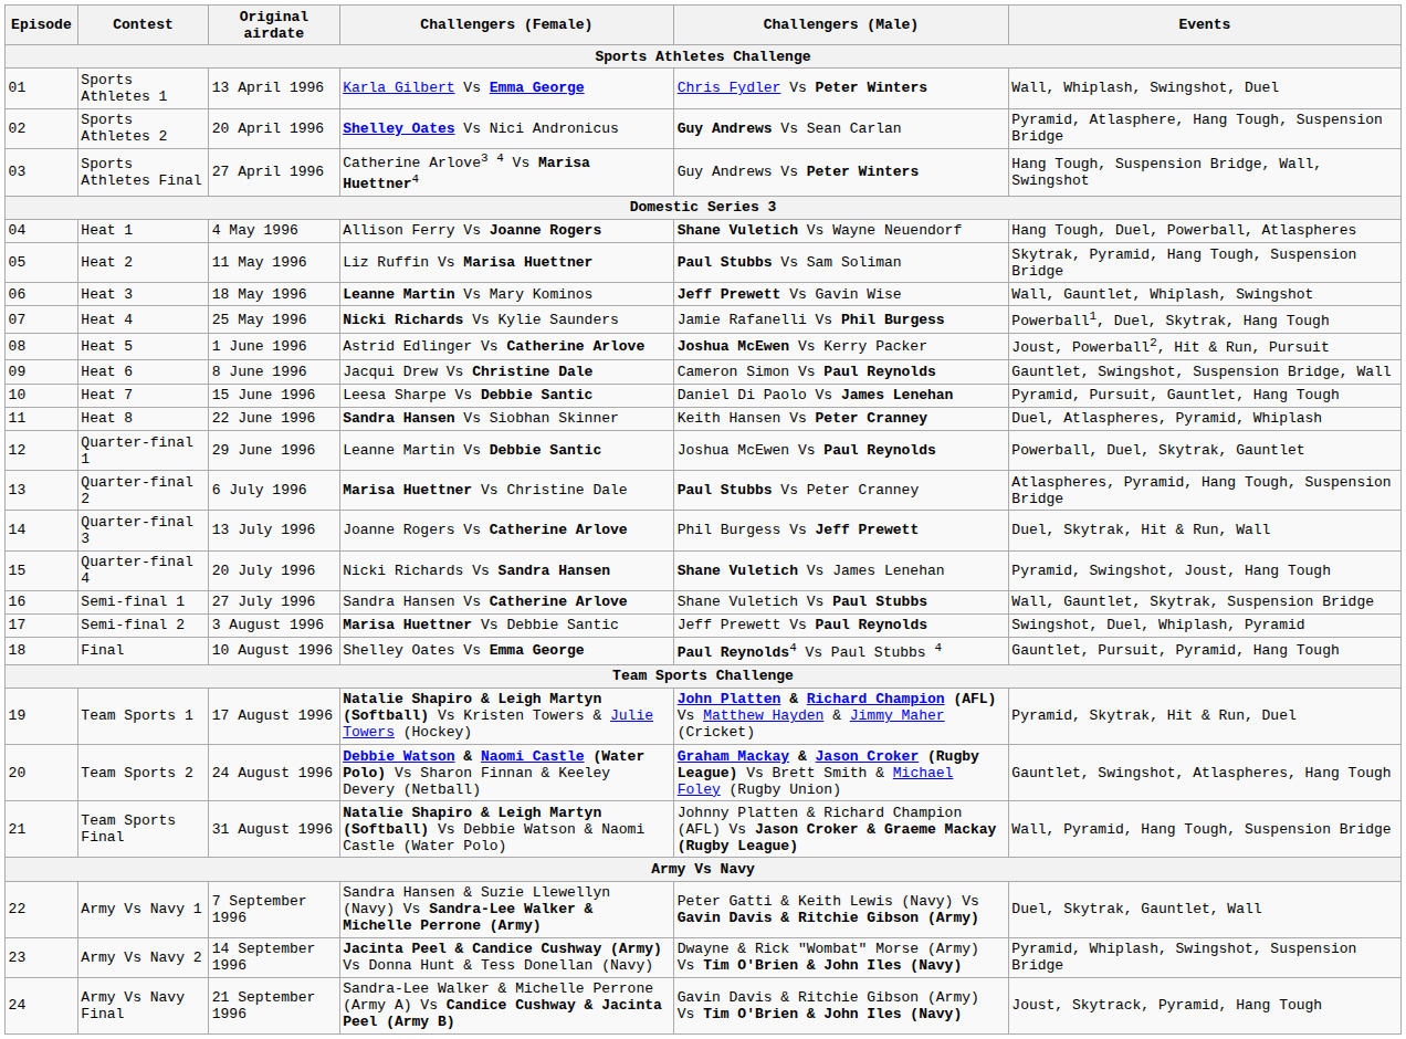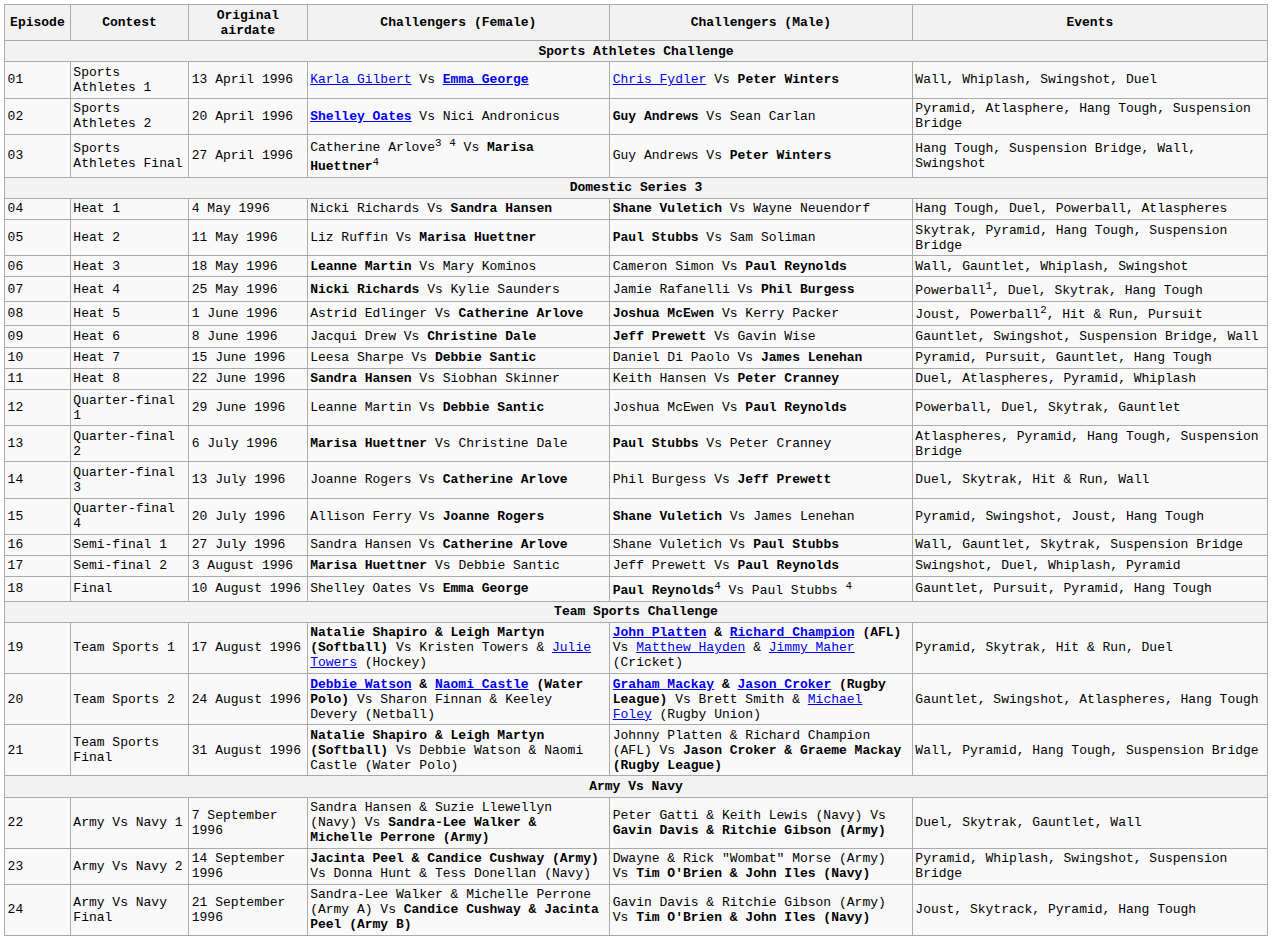 <table class="wikitable"  style="width:100%; margin-right:0;"series; a Team Sports special and Army Vs Navy series.>
 <tr>
 <th style="width:5%;">Episode</th>
 <th style="width:9%;">Contest</th>
 <th style="width:9%;">Original airdate</th>
 <th style="width:23%;">Challengers (Female)</th>
 <th style="width:23%;">Challengers (Male)</th>
 <th style="width:27%;">Events</th>
 </tr>
 <tr>
 <th colspan=6><strong>Sports Athletes Challenge</strong></th>
 </tr>
 <tr>
 <td>01</td>
 <td>Sports Athletes 1</td>
 <td>13 April 1996</td>
 <td><a href='#'>Karla Gilbert</a> Vs <strong><a href='#'>Emma George</a></strong></td>
 <td><a href='#'>Chris Fydler</a> Vs <strong>Peter Winters</strong></td>
 <td>Wall, Whiplash, Swingshot, Duel</td>
 </tr>
 <tr>
 <td>02</td>
 <td>Sports Athletes 2</td>
 <td>20 April 1996</td>
 <td><strong><a href='#'>Shelley Oates</a></strong> Vs Nici Andronicus</td>
 <td><strong>Guy Andrews</strong> Vs Sean Carlan</td>
 <td>Pyramid, Atlasphere, Hang Tough, Suspension Bridge</td>
 </tr>
 <tr>
 <td>03</td>
 <td>Sports Athletes Final</td>
 <td>27 April 1996</td>
 <td>Catherine Arlove<sup>3</sup> <sup>4</sup> Vs <strong>Marisa Huettner</strong><sup>4</sup></td>
 <td>Guy Andrews Vs <strong>Peter Winters</strong></td>
 <td>Hang Tough, Suspension Bridge, Wall, Swingshot</td>
 </tr>
 <tr>
 <th colspan=6><strong>Domestic Series 3</strong></th>
 </tr>
 <tr>
 <td>04</td>
 <td>Heat 1</td>
 <td>4 May 1996</td>
-<td>Allison Ferry Vs <strong>Joanne Rogers</strong></td>
+<td>Nicki Richards Vs <strong>Sandra Hansen</strong></td>
 <td><strong>Shane Vuletich</strong>  Vs Wayne Neuendorf</td>
 <td>Hang Tough, Duel, Powerball, Atlaspheres</td>
 </tr>
 <tr>
 <td>05</td>
 <td>Heat 2</td>
 <td>11 May 1996</td>
 <td>Liz Ruffin Vs <strong>Marisa Huettner</strong></td>
 <td><strong>Paul Stubbs</strong>  Vs Sam Soliman</td>
 <td>Skytrak, Pyramid, Hang Tough, Suspension Bridge</td>
 </tr>
 <tr>
 <td>06</td>
 <td>Heat 3</td>
 <td>18 May 1996</td>
 <td><strong>Leanne Martin</strong> Vs Mary Kominos</td>
-<td><strong>Jeff Prewett</strong> Vs Gavin Wise</td>
+<td>Cameron Simon Vs <strong>Paul Reynolds</strong></td>
 <td>Wall, Gauntlet, Whiplash, Swingshot</td>
 </tr>
 <tr>
 <td>07</td>
 <td>Heat 4</td>
 <td>25 May 1996</td>
 <td><strong>Nicki Richards</strong> Vs Kylie Saunders</td>
 <td>Jamie Rafanelli Vs <strong>Phil Burgess</strong></td>
 <td>Powerball<sup>1</sup>, Duel, Skytrak, Hang Tough</td>
 </tr>
 <tr>
 <td>08</td>
 <td>Heat 5</td>
 <td>1 June 1996</td>
 <td>Astrid Edlinger Vs <strong>Catherine Arlove</strong></td>
 <td><strong>Joshua McEwen</strong> Vs Kerry Packer</td>
 <td>Joust, Powerball<sup>2</sup>, Hit & Run, Pursuit</td>
 </tr>
 <tr>
 <td>09</td>
 <td>Heat 6</td>
 <td>8 June 1996</td>
 <td>Jacqui Drew Vs <strong>Christine Dale</strong></td>
-<td>Cameron Simon Vs <strong>Paul Reynolds</strong></td>
+<td><strong>Jeff Prewett</strong> Vs Gavin Wise</td>
 <td>Gauntlet, Swingshot, Suspension Bridge, Wall</td>
 </tr>
 <tr>
 <td>10</td>
 <td>Heat 7</td>
 <td>15 June 1996</td>
 <td>Leesa Sharpe Vs <strong>Debbie Santic</strong></td>
 <td>Daniel Di Paolo Vs <strong>James Lenehan</strong></td>
 <td>Pyramid, Pursuit, Gauntlet, Hang Tough</td>
 </tr>
 <tr>
 <td>11</td>
 <td>Heat 8</td>
 <td>22 June 1996</td>
 <td><strong>Sandra Hansen</strong> Vs Siobhan Skinner</td>
 <td>Keith Hansen Vs <strong>Peter Cranney</strong></td>
 <td>Duel, Atlaspheres, Pyramid, Whiplash</td>
 </tr>
 <tr>
 <td>12</td>
 <td>Quarter-final 1</td>
 <td>29 June 1996</td>
 <td>Leanne Martin Vs <strong>Debbie Santic</strong></td>
 <td>Joshua McEwen Vs <strong>Paul Reynolds</strong></td>
 <td>Powerball, Duel, Skytrak, Gauntlet</td>
 </tr>
 <tr>
 <td>13</td>
 <td>Quarter-final 2</td>
 <td>6 July 1996</td>
 <td><strong>Marisa Huettner</strong> Vs Christine Dale</td>
 <td><strong>Paul Stubbs</strong> Vs Peter Cranney</td>
 <td>Atlaspheres, Pyramid, Hang Tough, Suspension Bridge</td>
 </tr>
 <tr>
 <td>14</td>
 <td>Quarter-final 3</td>
 <td>13 July 1996</td>
 <td>Joanne Rogers Vs <strong>Catherine Arlove</strong></td>
 <td>Phil Burgess Vs <strong>Jeff Prewett</strong></td>
 <td>Duel, Skytrak, Hit & Run, Wall</td>
 </tr>
 <tr>
 <td>15</td>
 <td>Quarter-final 4</td>
 <td>20 July 1996</td>
-<td>Nicki Richards Vs <strong>Sandra Hansen</strong></td>
+<td>Allison Ferry Vs <strong>Joanne Rogers</strong></td>
 <td><strong>Shane Vuletich</strong> Vs James Lenehan</td>
 <td>Pyramid, Swingshot, Joust, Hang Tough</td>
 </tr>
 <tr>
 <td>16</td>
 <td>Semi-final 1</td>
 <td>27 July 1996</td>
 <td>Sandra Hansen Vs <strong>Catherine Arlove</strong></td>
 <td>Shane Vuletich Vs <strong>Paul Stubbs</strong></td>
 <td>Wall, Gauntlet, Skytrak, Suspension Bridge</td>
 </tr>
 <tr>
 <td>17</td>
 <td>Semi-final 2</td>
 <td>3 August 1996</td>
 <td><strong>Marisa Huettner</strong> Vs Debbie Santic</td>
 <td>Jeff Prewett Vs <strong>Paul Reynolds</strong></td>
 <td>Swingshot, Duel, Whiplash, Pyramid</td>
 </tr>
 <tr>
 <td>18</td>
 <td>Final</td>
 <td>10 August 1996</td>
 <td>Shelley Oates Vs <strong>Emma George</strong></td>
 <td><strong>Paul Reynolds</strong><sup>4</sup> Vs Paul Stubbs <sup>4</sup></td>
 <td>Gauntlet, Pursuit, Pyramid, Hang Tough</td>
 </tr>
 <tr>
 <th colspan=6><strong>Team Sports Challenge</strong></th>
 </tr>
 <tr>
 <td>19</td>
 <td>Team Sports 1</td>
 <td>17 August 1996</td>
 <td><strong>Natalie Shapiro & Leigh Martyn (Softball)</strong> Vs Kristen Towers  & <a href='#'>Julie Towers</a> (Hockey)</td>
 <td><strong><a href='#'>John Platten</a> & <a href='#'>Richard Champion</a> (AFL)</strong> Vs <a href='#'>Matthew Hayden</a> & <a href='#'>Jimmy Maher</a> (Cricket)</td>
 <td>Pyramid, Skytrak, Hit & Run, Duel</td>
 </tr>
 <tr>
 <td>20</td>
 <td>Team Sports 2</td>
 <td>24 August 1996</td>
 <td><strong><a href='#'>Debbie Watson</a> & <a href='#'>Naomi Castle</a> (Water Polo)</strong> Vs Sharon Finnan & Keeley Devery (Netball)</td>
 <td><strong><a href='#'>Graham Mackay</a> & <a href='#'>Jason Croker</a> (Rugby League)</strong> Vs Brett Smith & <a href='#'>Michael Foley</a> (Rugby Union)</td>
 <td>Gauntlet, Swingshot, Atlaspheres, Hang Tough</td>
 </tr>
 <tr>
 <td>21</td>
 <td>Team Sports Final</td>
 <td>31 August 1996</td>
 <td><strong>Natalie Shapiro & Leigh Martyn (Softball)</strong> Vs Debbie Watson & Naomi Castle (Water Polo)</td>
 <td>Johnny Platten & Richard Champion (AFL) Vs <strong>Jason Croker & Graeme Mackay (Rugby League)</strong></td>
 <td>Wall, Pyramid, Hang Tough, Suspension Bridge</td>
 </tr>
 <tr>
 <th colspan=6><strong>Army Vs Navy</strong></th>
 </tr>
 <tr>
 <td>22</td>
 <td>Army Vs Navy 1</td>
 <td>7 September 1996</td>
 <td>Sandra Hansen & Suzie Llewellyn (Navy) Vs <strong>Sandra-Lee Walker & Michelle Perrone (Army)</strong></td>
 <td>Peter Gatti & Keith Lewis (Navy) Vs <strong>Gavin Davis & Ritchie Gibson (Army)</strong></td>
 <td>Duel, Skytrak, Gauntlet, Wall</td>
 </tr>
 <tr>
 <td>23</td>
 <td>Army Vs Navy 2</td>
 <td>14 September 1996</td>
 <td><strong>Jacinta Peel & Candice Cushway (Army)</strong> Vs Donna Hunt & Tess Donellan (Navy)</td>
 <td>Dwayne & Rick "Wombat" Morse (Army) Vs <strong>Tim O'Brien & John Iles (Navy)</strong></td>
 <td>Pyramid, Whiplash, Swingshot, Suspension Bridge</td>
 </tr>
 <tr>
 <td>24</td>
 <td>Army Vs Navy Final</td>
 <td>21 September 1996</td>
 <td>Sandra-Lee Walker & Michelle Perrone (Army A) Vs <strong>Candice Cushway & Jacinta Peel (Army B)</strong></td>
 <td>Gavin Davis & Ritchie Gibson (Army) Vs <strong>Tim O'Brien & John Iles (Navy)</strong></td>
 <td>Joust, Skytrack, Pyramid, Hang Tough</td>
 </tr>
 </table>
